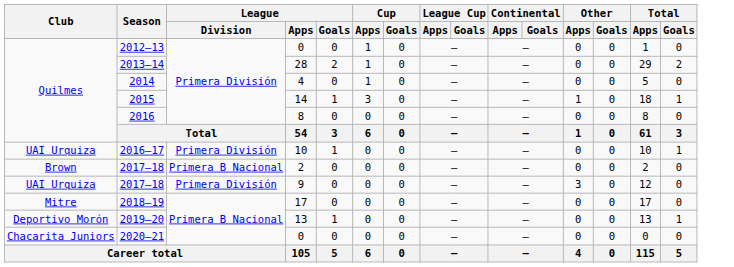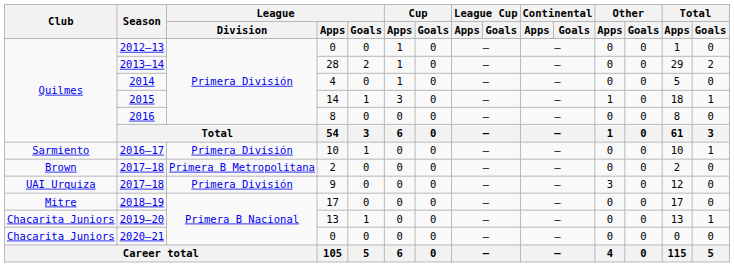 <table class="wikitable" style="text-align:center">
 <tr>
 <th rowspan="2">Club</th>
 <th rowspan="2">Season</th>
 <th colspan="3">League</th>
 <th colspan="2">Cup</th>
 <th colspan="2">League Cup</th>
 <th colspan="2">Continental</th>
 <th colspan="2">Other</th>
 <th colspan="2">Total</th>
 </tr>
 <tr>
 <th>Division</th>
 <th>Apps</th>
 <th>Goals</th>
 <th>Apps</th>
 <th>Goals</th>
 <th>Apps</th>
 <th>Goals</th>
 <th>Apps</th>
 <th>Goals</th>
 <th>Apps</th>
 <th>Goals</th>
 <th>Apps</th>
 <th>Goals</th>
 </tr>
 <tr>
 <td rowspan="6"><a href='#'>Quilmes</a></td>
 <td><a href='#'>2012–13</a></td>
 <td rowspan="5"><a href='#'>Primera División</a></td>
 <td>0</td>
 <td>0</td>
 <td>1</td>
 <td>0</td>
 <td colspan="2">—</td>
 <td colspan="2">—</td>
 <td>0</td>
 <td>0</td>
 <td>1</td>
 <td>0</td>
 </tr>
 <tr>
 <td><a href='#'>2013–14</a></td>
 <td>28</td>
 <td>2</td>
 <td>1</td>
 <td>0</td>
 <td colspan="2">—</td>
 <td colspan="2">—</td>
 <td>0</td>
 <td>0</td>
 <td>29</td>
 <td>2</td>
 </tr>
 <tr>
 <td><a href='#'>2014</a></td>
 <td>4</td>
 <td>0</td>
 <td>1</td>
 <td>0</td>
 <td colspan="2">—</td>
 <td colspan="2">—</td>
 <td>0</td>
 <td>0</td>
 <td>5</td>
 <td>0</td>
 </tr>
 <tr>
 <td><a href='#'>2015</a></td>
 <td>14</td>
 <td>1</td>
 <td>3</td>
 <td>0</td>
 <td colspan="2">—</td>
 <td colspan="2">—</td>
 <td>1</td>
 <td>0</td>
 <td>18</td>
 <td>1</td>
 </tr>
 <tr>
 <td><a href='#'>2016</a></td>
 <td>8</td>
 <td>0</td>
 <td>0</td>
 <td>0</td>
 <td colspan="2">—</td>
 <td colspan="2">—</td>
 <td>0</td>
 <td>0</td>
 <td>8</td>
 <td>0</td>
 </tr>
 <tr>
 <th colspan="2">Total</th>
 <th>54</th>
 <th>3</th>
 <th>6</th>
 <th>0</th>
 <th colspan="2">—</th>
 <th colspan="2">—</th>
 <th>1</th>
 <th>0</th>
 <th>61</th>
 <th>3</th>
 </tr>
 <tr>
-<td rowspan="1"><a href='#'>UAI Urquiza</a></td>
+<td rowspan="1"><a href='#'>Sarmiento</a></td>
 <td><a href='#'>2016–17</a></td>
 <td rowspan="1"><a href='#'>Primera División</a></td>
 <td>10</td>
 <td>1</td>
 <td>0</td>
 <td>0</td>
 <td colspan="2">—</td>
 <td colspan="2">—</td>
 <td>0</td>
 <td>0</td>
 <td>10</td>
 <td>1</td>
 </tr>
 <tr>
 <td rowspan="1"><a href='#'>Brown</a></td>
 <td><a href='#'>2017–18</a></td>
-<td rowspan="1"><a href='#'>Primera B Nacional</a></td>
+<td rowspan="1"><a href='#'>Primera B Metropolitana</a></td>
 <td>2</td>
 <td>0</td>
 <td>0</td>
 <td>0</td>
 <td colspan="2">—</td>
 <td colspan="2">—</td>
 <td>0</td>
 <td>0</td>
 <td>2</td>
 <td>0</td>
 </tr>
 <tr>
 <td rowspan="1"><a href='#'>UAI Urquiza</a></td>
 <td><a href='#'>2017–18</a></td>
 <td rowspan="1"><a href='#'>Primera División</a></td>
 <td>9</td>
 <td>0</td>
 <td>0</td>
 <td>0</td>
 <td colspan="2">—</td>
 <td colspan="2">—</td>
 <td>3</td>
 <td>0</td>
 <td>12</td>
 <td>0</td>
 </tr>
 <tr>
 <td rowspan="1"><a href='#'>Mitre</a></td>
 <td><a href='#'>2018–19</a></td>
 <td rowspan="3"><a href='#'>Primera B Nacional</a></td>
 <td>17</td>
 <td>0</td>
 <td>0</td>
 <td>0</td>
 <td colspan="2">—</td>
 <td colspan="2">—</td>
 <td>0</td>
 <td>0</td>
 <td>17</td>
 <td>0</td>
 </tr>
 <tr>
-<td rowspan="1"><a href='#'>Deportivo Morón</a></td>
+<td rowspan="1"><a href='#'>Chacarita Juniors</a></td>
 <td><a href='#'>2019–20</a></td>
 <td>13</td>
 <td>1</td>
 <td>0</td>
 <td>0</td>
 <td colspan="2">—</td>
 <td colspan="2">—</td>
 <td>0</td>
 <td>0</td>
 <td>13</td>
 <td>1</td>
 </tr>
 <tr>
 <td rowspan="1"><a href='#'>Chacarita Juniors</a></td>
 <td><a href='#'>2020–21</a></td>
 <td>0</td>
 <td>0</td>
 <td>0</td>
 <td>0</td>
 <td colspan="2">—</td>
 <td colspan="2">—</td>
 <td>0</td>
 <td>0</td>
 <td>0</td>
 <td>0</td>
 </tr>
 <tr>
 <th colspan="3">Career total</th>
 <th>105</th>
 <th>5</th>
 <th>6</th>
 <th>0</th>
 <th colspan="2">—</th>
 <th colspan="2">—</th>
 <th>4</th>
 <th>0</th>
 <th>115</th>
 <th>5</th>
 </tr>
 </table>
